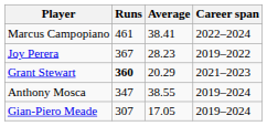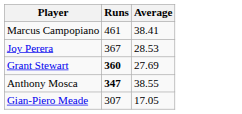 <table class="wikitable">
 <tr>
 <th>Player</th>
 <th>Runs</th>
 <th>Average</th>
-<th>Career span</th>
 </tr>
 <tr>
 <td>Marcus Campopiano</td>
 <td>461</td>
 <td>38.41</td>
-<td>2022–2024</td>
 </tr>
 <tr>
 <td><a href='#'>Joy Perera</a></td>
 <td>367</td>
-<td>28.23</td>
-<td>2019–2022</td>
+<td>28.53</td>
 </tr>
 <tr>
 <td><a href='#'>Grant Stewart</a></td>
 <td><strong>360</strong></td>
-<td>20.29</td>
-<td>2021–2023</td>
+<td>27.69</td>
 </tr>
 <tr>
 <td>Anthony Mosca</td>
-<td>347</td>
+<td><strong>347</strong></td>
 <td>38.55</td>
-<td>2019–2024</td>
 </tr>
 <tr>
 <td><a href='#'>Gian-Piero Meade</a></td>
 <td>307</td>
 <td>17.05</td>
-<td>2019–2024</td>
 </tr>
 </table>
